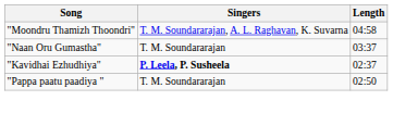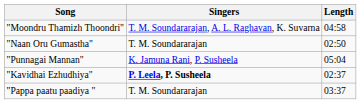 <table class="wikitable" style="font-size:95%;">
 <tr>
 <th>Song</th>
 <th>Singers</th>
 <th>Length</th>
 </tr>
 <tr>
 <td>"Moondru Thamizh Thoondri"</td>
 <td><a href='#'>T. M. Soundararajan</a>, <a href='#'>A. L. Raghavan</a>, K. Suvarna</td>
 <td>04:58</td>
 </tr>
 <tr>
 <td>"Naan Oru Gumastha"</td>
 <td>T. M. Soundararajan</td>
-<td>03:37</td>
+<td>02:50</td>
+</tr>
+<tr>
+<td>"Punnagai Mannan"</td>
+<td><a href='#'>K. Jamuna Rani</a>, <a href='#'>P. Susheela</a></td>
+<td>05:04</td>
 </tr>
 <tr>
 <td>"Kavidhai Ezhudhiya"</td>
 <td><strong><a href='#'>P. Leela</a>, P. Susheela</strong></td>
 <td>02:37</td>
 </tr>
 <tr>
 <td>"Pappa paatu paadiya "</td>
 <td>T. M. Soundararajan</td>
-<td>02:50</td>
+<td>03:37</td>
 </tr>
 </table>
